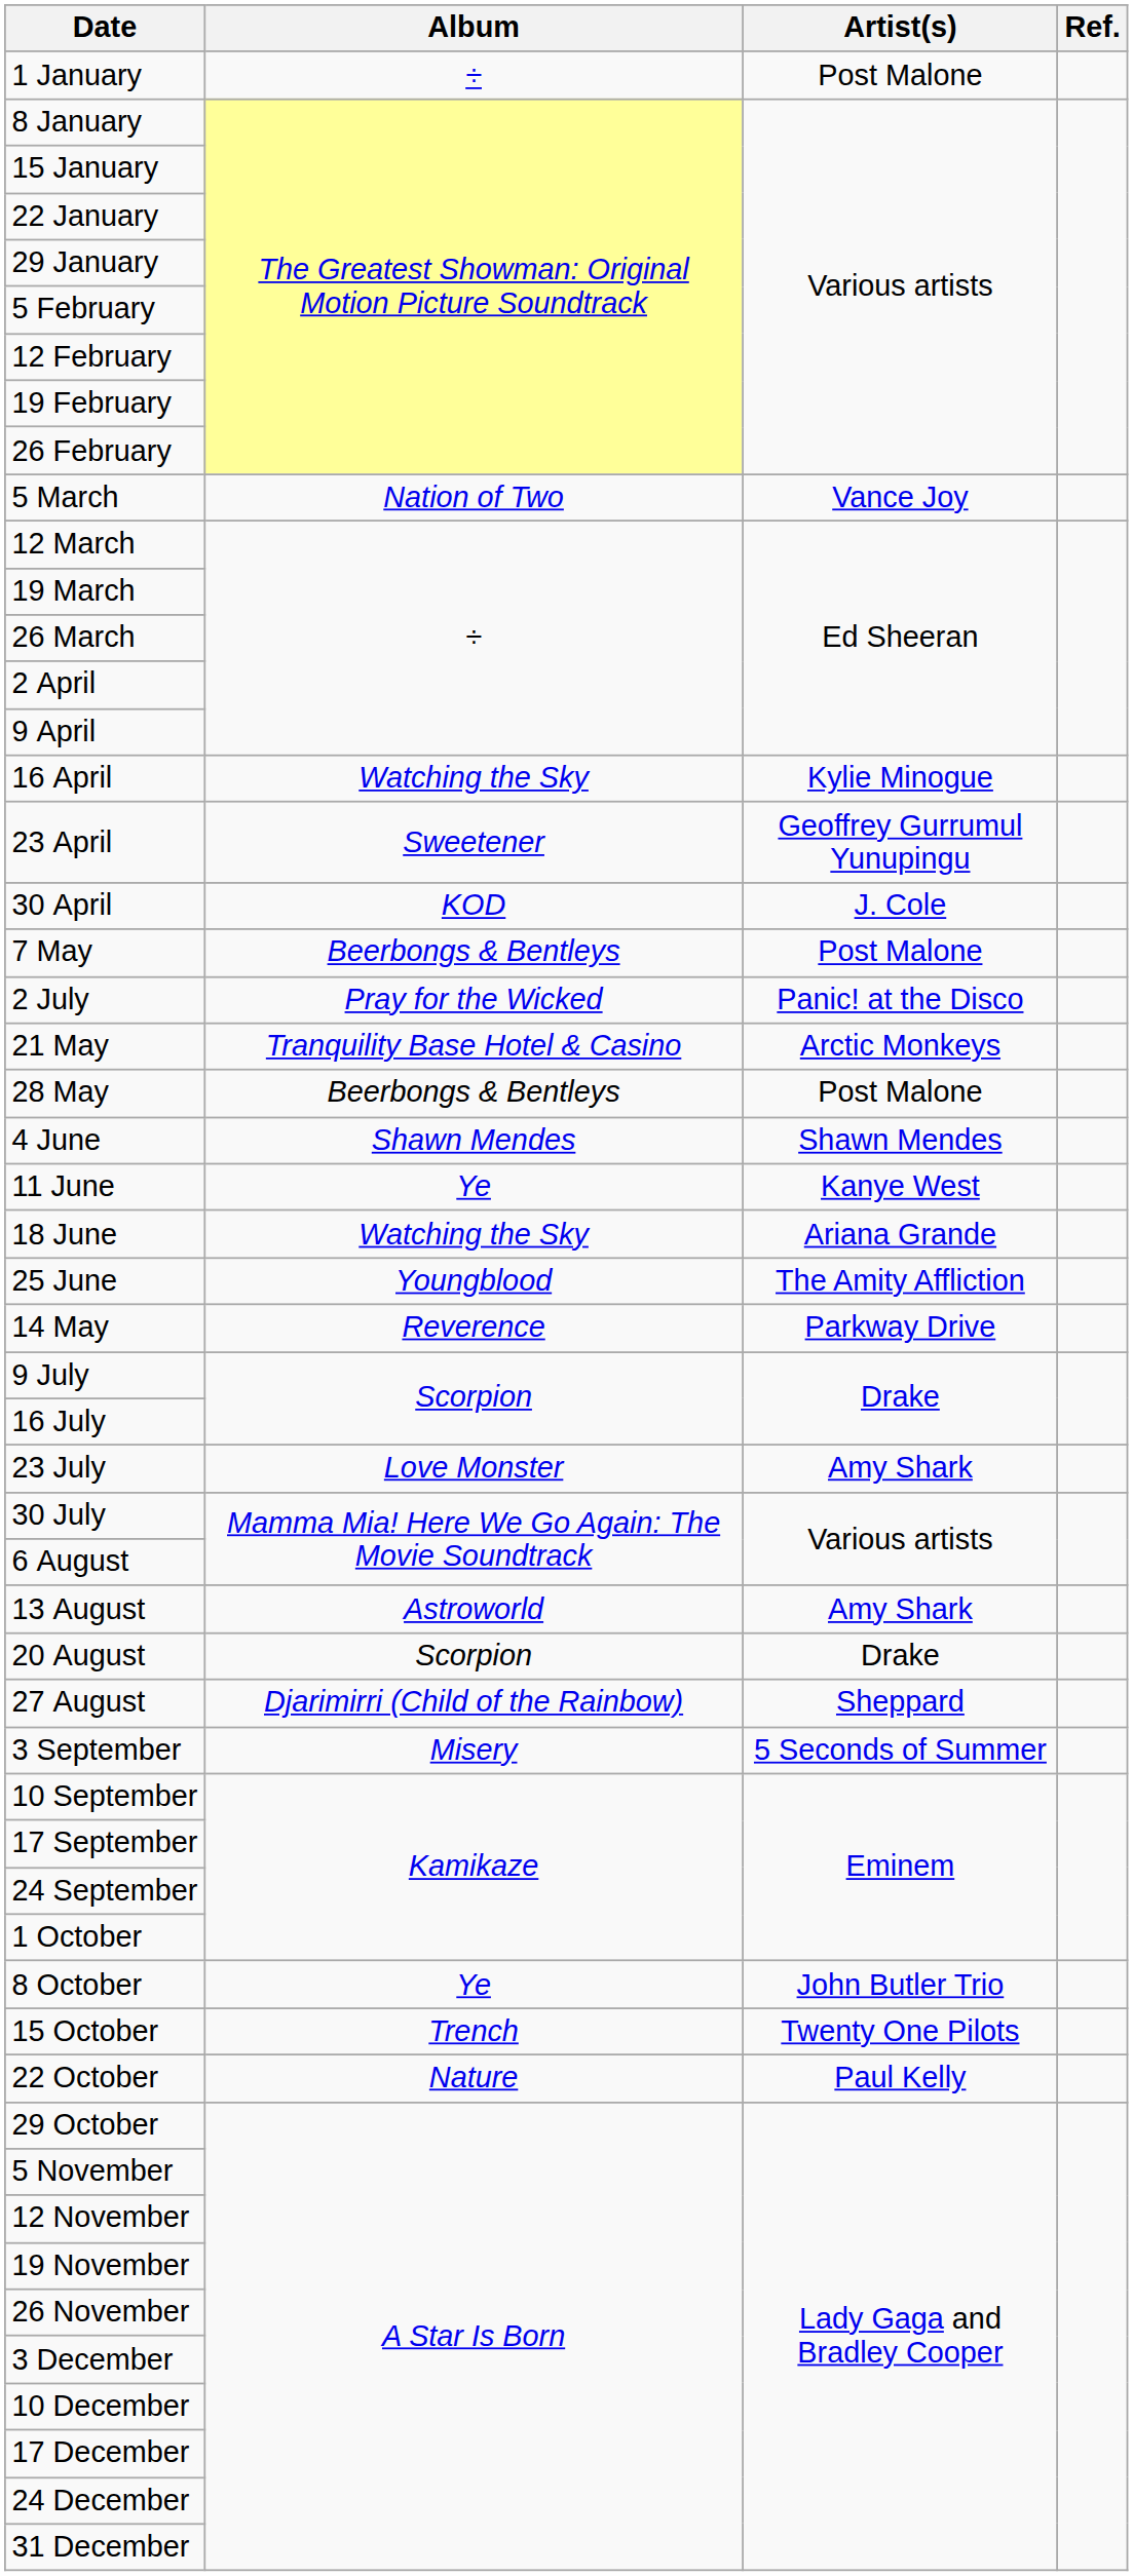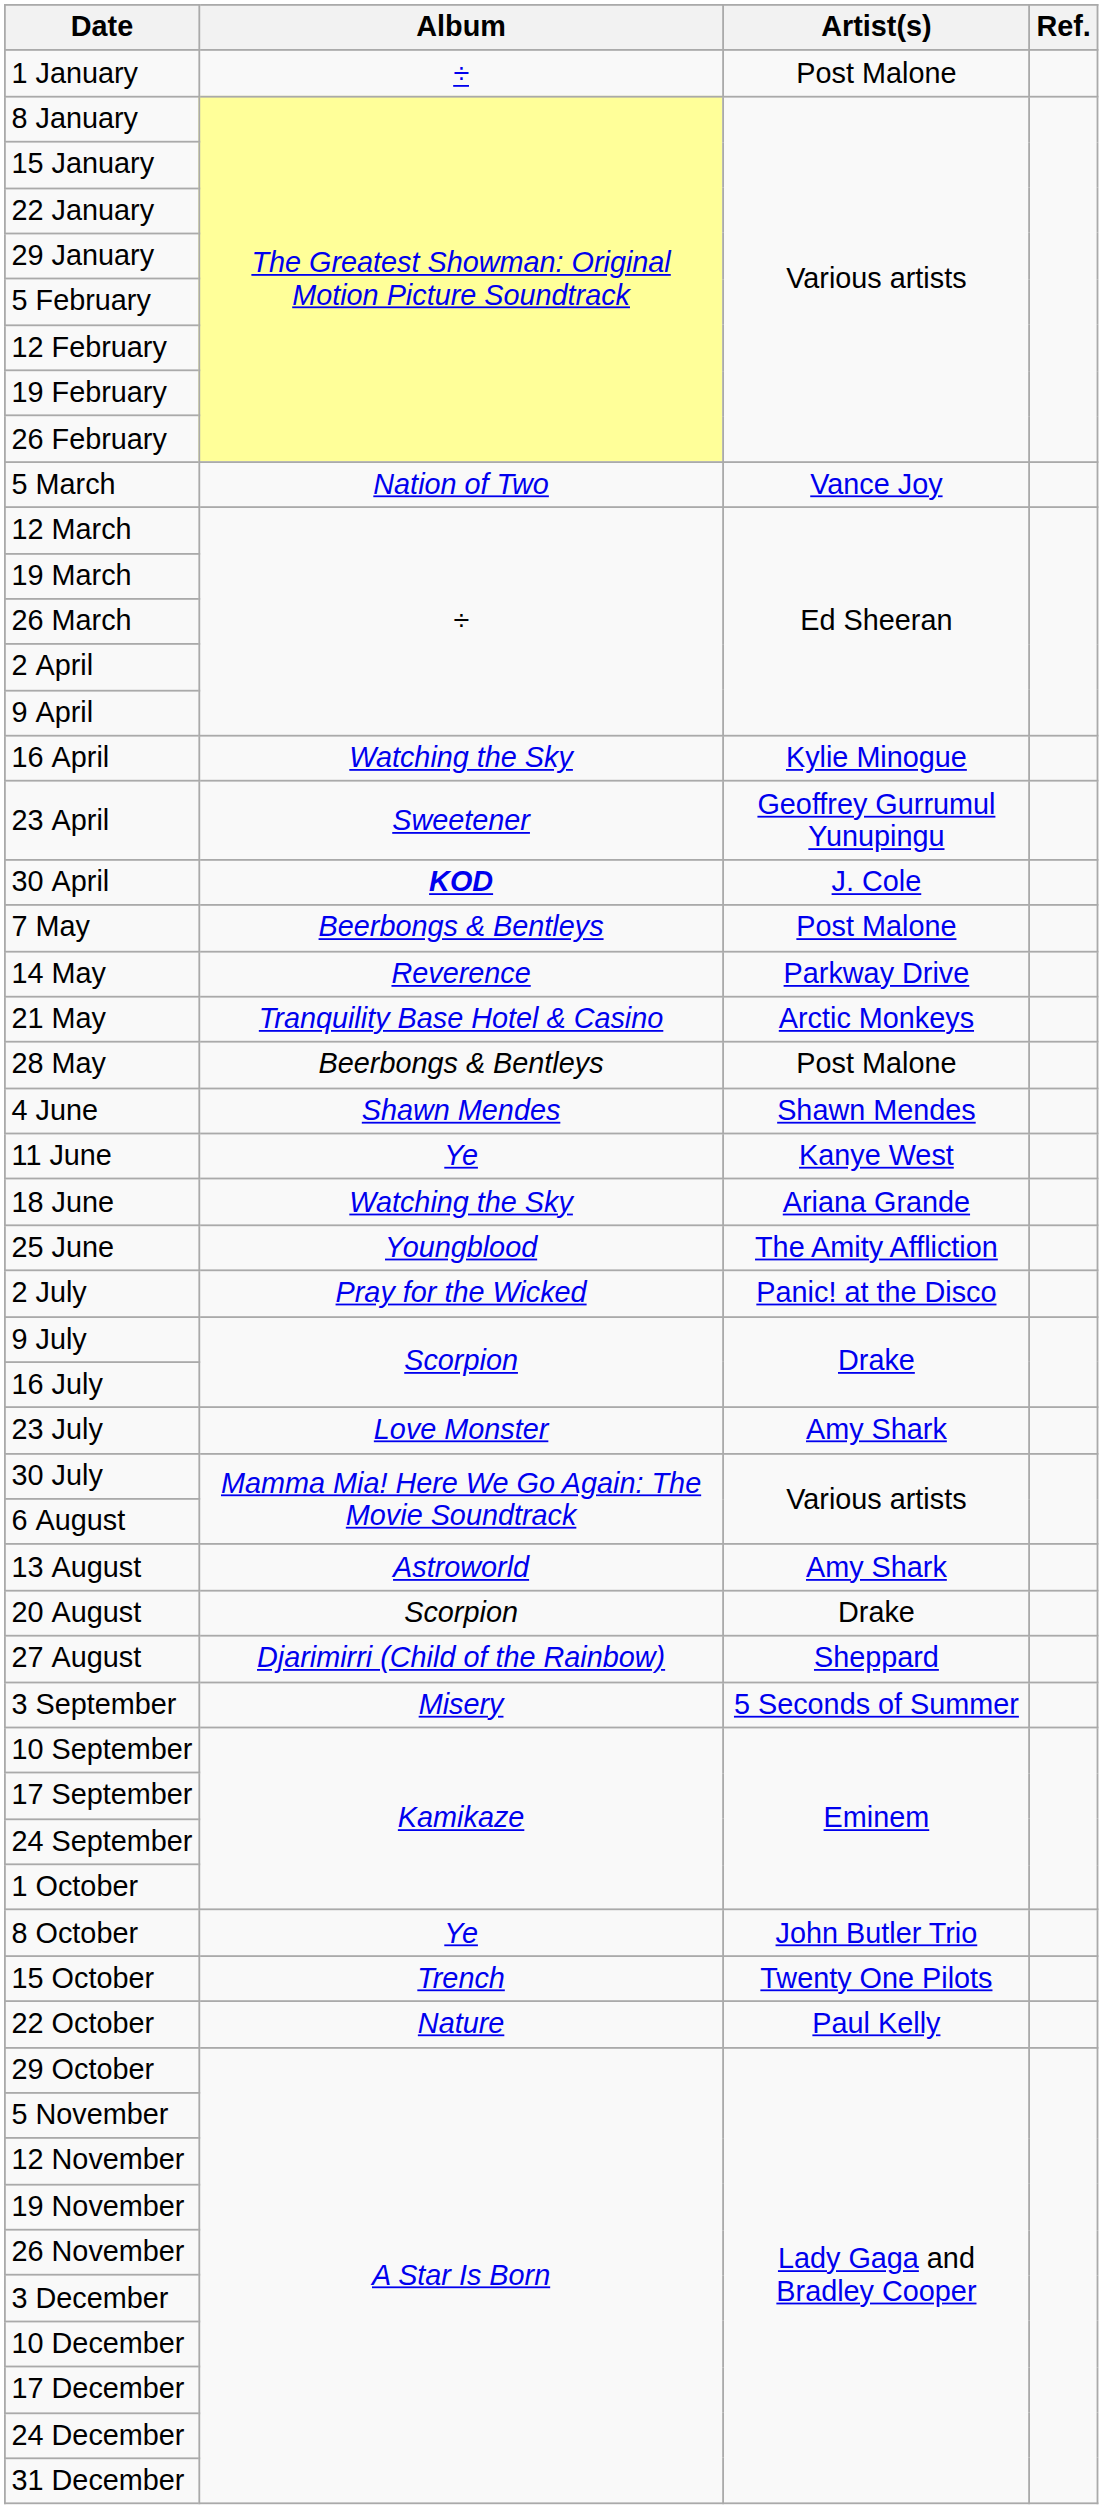 <table class="wikitable">
 <tr>
 <th style="text-align: center;">Date</th>
 <th style="text-align: center;">Album</th>
 <th style="text-align: center;">Artist(s)</th>
 <th style="text-align: center;">Ref.</th>
 </tr>
 <tr>
 <td>1 January</td>
 <td style="text-align: center;"><em><a href='#'>÷</a></em></td>
 <td style="text-align: center;">Post Malone</td>
 <td style="text-align: center;"></td>
 </tr>
 <tr>
 <td>8 January</td>
 <td bgcolor="#FFFF99" style="text-align: center;" rowspan="8"><em><a href='#'>The Greatest Showman: Original Motion Picture Soundtrack</a></em></td>
 <td style="text-align: center;" rowspan="8">Various artists</td>
 <td style="text-align: center;" rowspan="8"></td>
 </tr>
 <tr>
 <td>15 January</td>
 </tr>
 <tr>
 <td>22 January</td>
 </tr>
 <tr>
 <td>29 January</td>
 </tr>
 <tr>
 <td>5 February</td>
 </tr>
 <tr>
 <td>12 February</td>
 </tr>
 <tr>
 <td>19 February</td>
 </tr>
 <tr>
 <td>26 February</td>
 </tr>
 <tr>
 <td>5 March</td>
 <td style="text-align: center;"><em><a href='#'>Nation of Two</a></em></td>
 <td style="text-align: center;"><a href='#'>Vance Joy</a></td>
 <td style="text-align: center;"></td>
 </tr>
 <tr>
 <td>12 March</td>
 <td style="text-align: center;" rowspan="5"><em>÷</em></td>
 <td style="text-align: center;" rowspan="5">Ed Sheeran</td>
 <td style="text-align: center;" rowspan="5"></td>
 </tr>
 <tr>
 <td>19 March</td>
 </tr>
 <tr>
 <td>26 March</td>
 </tr>
 <tr>
 <td>2 April</td>
 </tr>
 <tr>
 <td>9 April</td>
 </tr>
 <tr>
 <td>16 April</td>
 <td style="text-align: center;"><em><a href='#'>Watching the Sky</a></em></td>
 <td style="text-align: center;"><a href='#'>Kylie Minogue</a></td>
 <td style="text-align: center;"></td>
 </tr>
 <tr>
 <td>23 April</td>
 <td style="text-align: center;"><em><a href='#'>Sweetener</a></em></td>
 <td style="text-align: center;"><a href='#'>Geoffrey Gurrumul Yunupingu</a></td>
 <td style="text-align: center;"></td>
 </tr>
 <tr>
 <td>30 April</td>
-<td style="text-align: center;"><em><a href='#'>KOD</a></em></td>
+<td style="text-align: center;"><strong><em><a href='#'>KOD</a></em></strong></td>
 <td style="text-align: center;"><a href='#'>J. Cole</a></td>
 <td style="text-align: center;"></td>
 </tr>
 <tr>
 <td>7 May</td>
 <td style="text-align: center;"><em><a href='#'>Beerbongs & Bentleys</a></em></td>
 <td style="text-align: center;"><a href='#'>Post Malone</a></td>
 <td style="text-align: center;"></td>
 </tr>
 <tr>
-<td>2 July</td>
-<td style="text-align: center;"><em><a href='#'>Pray for the Wicked</a></em></td>
-<td style="text-align: center;"><a href='#'>Panic! at the Disco</a></td>
+<td>14 May</td>
+<td style="text-align: center;"><em><a href='#'>Reverence</a></em></td>
+<td style="text-align: center;"><a href='#'>Parkway Drive</a></td>
 <td style="text-align: center;"></td>
 </tr>
 <tr>
 <td>21 May</td>
 <td style="text-align: center;"><em><a href='#'>Tranquility Base Hotel & Casino</a></em></td>
 <td style="text-align: center;"><a href='#'>Arctic Monkeys</a></td>
 <td style="text-align: center;"></td>
 </tr>
 <tr>
 <td>28 May</td>
 <td style="text-align: center;"><em>Beerbongs & Bentleys</em></td>
 <td style="text-align: center;">Post Malone</td>
 <td style="text-align: center;"></td>
 </tr>
 <tr>
 <td>4 June</td>
 <td style="text-align: center;"><em><a href='#'>Shawn Mendes</a></em></td>
 <td style="text-align: center;"><a href='#'>Shawn Mendes</a></td>
 <td style="text-align: center;"></td>
 </tr>
 <tr>
 <td>11 June</td>
 <td style="text-align: center;"><em><a href='#'>Ye</a></em></td>
 <td style="text-align: center;"><a href='#'>Kanye West</a></td>
 <td style="text-align: center;"></td>
 </tr>
 <tr>
 <td>18 June</td>
 <td style="text-align: center;"><em><a href='#'>Watching the Sky</a></em></td>
 <td style="text-align: center;"><a href='#'>Ariana Grande</a></td>
 <td style="text-align: center;"></td>
 </tr>
 <tr>
 <td>25 June</td>
 <td style="text-align: center;"><em><a href='#'>Youngblood</a></em></td>
 <td style="text-align: center;"><a href='#'>The Amity Affliction</a></td>
 <td style="text-align: center;"></td>
 </tr>
 <tr>
-<td>14 May</td>
-<td style="text-align: center;"><em><a href='#'>Reverence</a></em></td>
-<td style="text-align: center;"><a href='#'>Parkway Drive</a></td>
+<td>2 July</td>
+<td style="text-align: center;"><em><a href='#'>Pray for the Wicked</a></em></td>
+<td style="text-align: center;"><a href='#'>Panic! at the Disco</a></td>
 <td style="text-align: center;"></td>
 </tr>
 <tr>
 <td>9 July</td>
 <td style="text-align: center;" rowspan="2"><em><a href='#'>Scorpion</a></em></td>
 <td style="text-align: center;" rowspan="2"><a href='#'>Drake</a></td>
 <td style="text-align: center;" rowspan="2"></td>
 </tr>
 <tr>
 <td>16 July</td>
 </tr>
 <tr>
 <td>23 July</td>
 <td style="text-align: center;"><em><a href='#'>Love Monster</a></em></td>
 <td style="text-align: center;"><a href='#'>Amy Shark</a></td>
 <td style="text-align: center;"></td>
 </tr>
 <tr>
 <td>30 July</td>
 <td style="text-align: center;" rowspan="2"><em><a href='#'>Mamma Mia! Here We Go Again: The Movie Soundtrack</a></em></td>
 <td style="text-align: center;" rowspan="2">Various artists</td>
 <td style="text-align: center;" rowspan="2"></td>
 </tr>
 <tr>
 <td>6 August</td>
 </tr>
 <tr>
 <td>13 August</td>
 <td style="text-align: center;"><em><a href='#'>Astroworld</a></em></td>
 <td style="text-align: center;"><a href='#'>Amy Shark</a></td>
 <td style="text-align: center;"></td>
 </tr>
 <tr>
 <td>20 August</td>
 <td style="text-align: center;"><em>Scorpion</em></td>
 <td style="text-align: center;">Drake</td>
 <td style="text-align: center;"></td>
 </tr>
 <tr>
 <td>27 August</td>
 <td style="text-align: center;"><em><a href='#'>Djarimirri (Child of the Rainbow)</a></em></td>
 <td style="text-align: center;"><a href='#'>Sheppard</a></td>
 <td style="text-align: center;"></td>
 </tr>
 <tr>
 <td>3 September</td>
 <td style="text-align: center;"><em><a href='#'>Misery</a></em></td>
 <td style="text-align: center;"><a href='#'>5 Seconds of Summer</a></td>
 <td style="text-align: center;"></td>
 </tr>
 <tr>
 <td>10 September</td>
 <td style="text-align: center;" rowspan="4"><em><a href='#'>Kamikaze</a></em></td>
 <td style="text-align: center;" rowspan="4"><a href='#'>Eminem</a></td>
 <td style="text-align: center;" rowspan="4"></td>
 </tr>
 <tr>
 <td>17 September</td>
 </tr>
 <tr>
 <td>24 September</td>
 </tr>
 <tr>
 <td>1 October</td>
 </tr>
 <tr>
 <td>8 October</td>
 <td style="text-align: center;"><em><a href='#'>Ye</a></em></td>
 <td style="text-align: center;"><a href='#'>John Butler Trio</a></td>
 <td style="text-align: center;"></td>
 </tr>
 <tr>
 <td>15 October</td>
 <td style="text-align: center;"><em><a href='#'>Trench</a></em></td>
 <td style="text-align: center;"><a href='#'>Twenty One Pilots</a></td>
 <td style="text-align: center;"></td>
 </tr>
 <tr>
 <td>22 October</td>
 <td style="text-align: center;"><em><a href='#'>Nature</a></em></td>
 <td style="text-align: center;"><a href='#'>Paul Kelly</a></td>
 <td style="text-align: center;"></td>
 </tr>
 <tr>
 <td>29 October</td>
 <td style="text-align: center;" rowspan="10"><em><a href='#'>A Star Is Born</a></em></td>
 <td style="text-align: center;" rowspan="10"><a href='#'>Lady Gaga</a> and <a href='#'>Bradley Cooper</a></td>
 <td style="text-align: center;" rowspan="10"></td>
 </tr>
 <tr>
 <td>5 November</td>
 </tr>
 <tr>
 <td>12 November</td>
 </tr>
 <tr>
 <td>19 November</td>
 </tr>
 <tr>
 <td>26 November</td>
 </tr>
 <tr>
 <td>3 December</td>
 </tr>
 <tr>
 <td>10 December</td>
 </tr>
 <tr>
 <td>17 December</td>
 </tr>
 <tr>
 <td>24 December</td>
 </tr>
 <tr>
 <td>31 December</td>
 </tr>
 </table>
